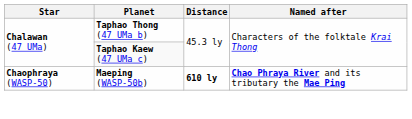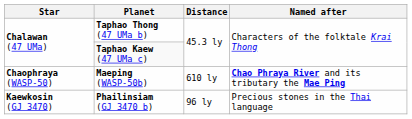 <table class="wikitable" style="min-width: 90%;">
 <tr>
 <th style="width:10em">Star</th>
 <th style="width:10em">Planet</th>
 <th>Distance</th>
 <th>Named after</th>
 </tr>
 <tr id=001 bgcolor=#fefefe>
 <td rowspan="2"><strong>Chalawan</strong><br>(<a href='#'>47 UMa</a>)</td>
 <td><strong>Taphao Thong</strong><br>(<a href='#'>47 UMa b</a>)</td>
 <td rowspan="2">45.3 ly</td>
 <td rowspan="2">Characters of the folktale <em><a href='#'>Krai Thong</a></em></td>
 </tr>
 <tr>
 <td><strong>Taphao Kaew</strong><br>(<a href='#'>47 UMa c</a>)</td>
 </tr>
 <tr id=002 bgcolor=#fefefe>
 <td><strong>Chaophraya</strong><br>(<a href='#'>WASP-50</a>)</td>
 <td><strong>Maeping</strong><br>(<a href='#'>WASP-50b</a>)</td>
-<td><strong>610 ly</strong></td>
+<td>610 ly</td>
 <td><strong><a href='#'>Chao Phraya River</a></strong> and its tributary the <strong><a href='#'>Mae Ping</a></strong></td>
 </tr>
+<tr id=003 bgcolor=#fefefe>
+<td><strong>Kaewkosin</strong><br>(<a href='#'>GJ 3470</a>)</td>
+<td><strong>Phailinsiam</strong><br>(<a href='#'>GJ 3470 b</a>)</td>
+<td>96 ly</td>
+<td>Precious stones in the <a href='#'>Thai</a> language</td>
+</tr>
 </table>
